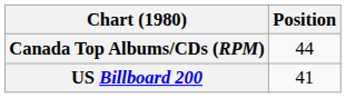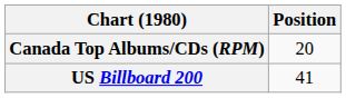 <table class="wikitable sortable plainrowheaders" style="text-align:center;">
 <tr>
 <th>Chart (1980)</th>
 <th>Position</th>
 </tr>
 <tr>
 <th scope="row">Canada Top Albums/CDs (<em>RPM</em>)</th>
-<td>44</td>
+<td>20</td>
 </tr>
 <tr>
 <th scope="row">US <em><a href='#'>Billboard 200</a></em></th>
 <td>41</td>
 </tr>
 </table>
